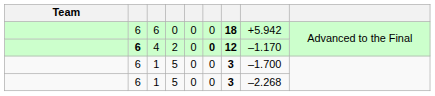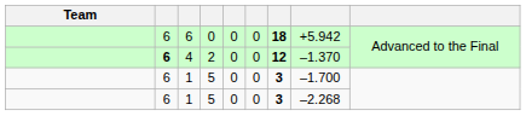 <table class="wikitable" style="text-align:center">
 <tr>
 <th style="width:175px;">Team</th>
 <th style="width:20px;"></th>
 <th style="width:20px;"></th>
 <th style="width:20px;"></th>
 <th style="width:20px;"></th>
 <th style="width:20px;"></th>
 <th style="width:20px;"></th>
 <th style="width:65px;"></th>
 <th style="width:200px;"></th>
 </tr>
 <tr style="background:#cfc;">
 <td style="text-align:left"></td>
 <td>6</td>
 <td>6</td>
 <td>0</td>
 <td>0</td>
 <td>0</td>
 <td><strong>18</strong></td>
 <td>+5.942</td>
 <td rowspan=2>Advanced to the Final</td>
 </tr>
 <tr style="background:#cfc;">
 <td style="text-align:left"></td>
 <td><strong>6</strong></td>
 <td>4</td>
 <td>2</td>
 <td>0</td>
-<td><strong>0</strong></td>
+<td>0</td>
 <td><strong>12</strong></td>
-<td>–1.170</td>
+<td>–1.370</td>
 </tr>
 <tr>
 <td style="text-align:left"></td>
 <td>6</td>
 <td>1</td>
 <td>5</td>
 <td>0</td>
 <td>0</td>
 <td><strong>3</strong></td>
 <td>–1.700</td>
 <td rowspan="2"></td>
 </tr>
 <tr>
 <td style="text-align:left"></td>
 <td>6</td>
 <td>1</td>
 <td>5</td>
 <td>0</td>
 <td>0</td>
 <td><strong>3</strong></td>
 <td>–2.268</td>
 </tr>
 </table>
